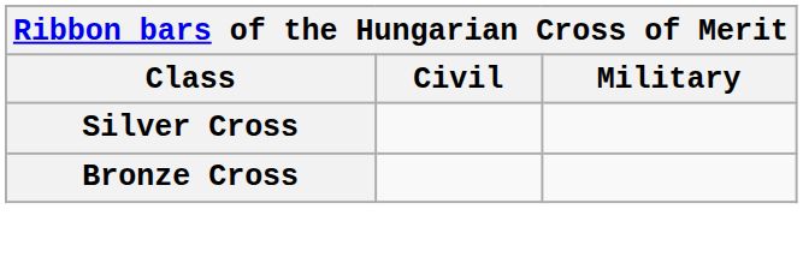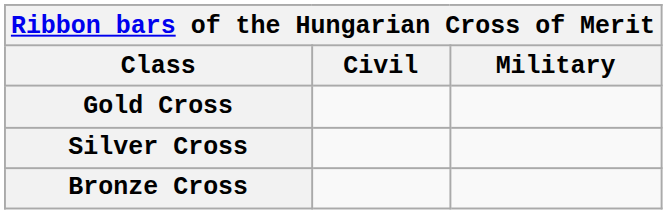 <table class="wikitable" align="center">
 <tr>
 <th colspan="3"><a href='#'>Ribbon bars</a> of the Hungarian Cross of Merit</th>
 </tr>
 <tr>
 <th align="left" valign="left">Class</th>
 <th align="center" valign="center">Civil</th>
 <th align="center" valign="center">Military</th>
+</tr>
+<tr>
+<th align="left" valign="left">Gold Cross</th>
+<td align="center" valign="center"></td>
+<td align="center" valign="center"></td>
 </tr>
 <tr>
 <th align="left" valign="left">Silver Cross</th>
 <td align="center" valign="center"></td>
 <td align="center" valign="center"></td>
 </tr>
 <tr>
 <th align="left" valign="left">Bronze Cross</th>
 <td align="center" valign="center"></td>
 <td align="center" valign="center"></td>
 </tr>
 </table>
